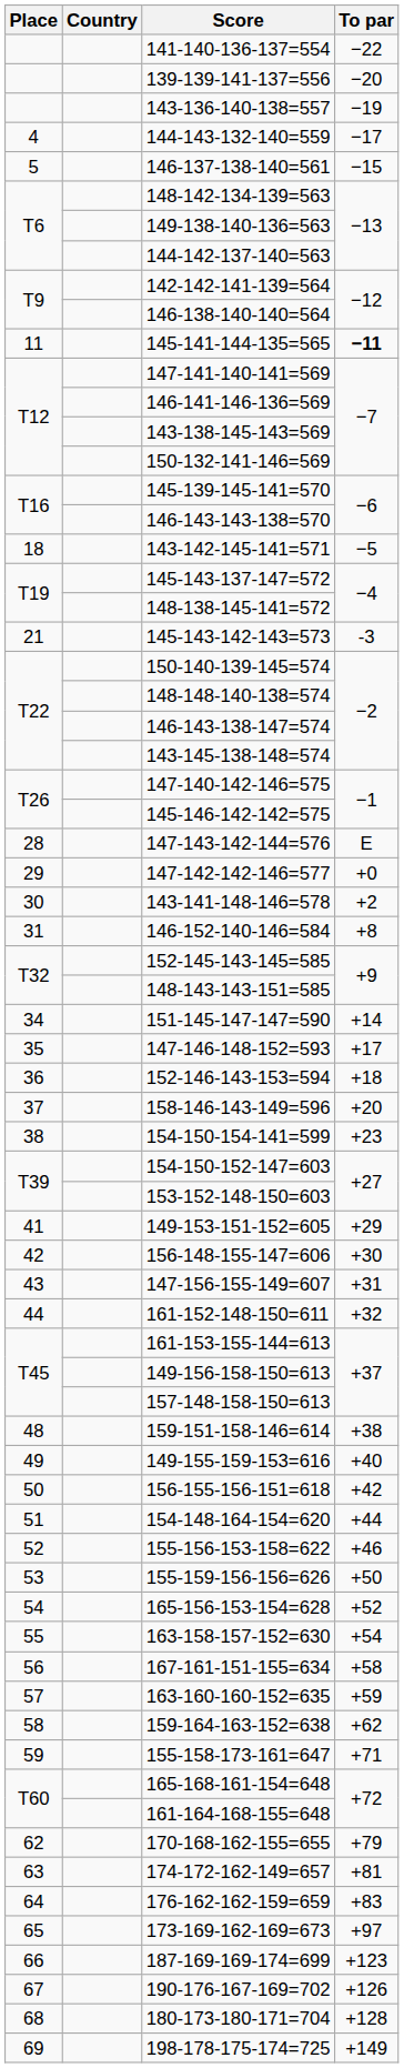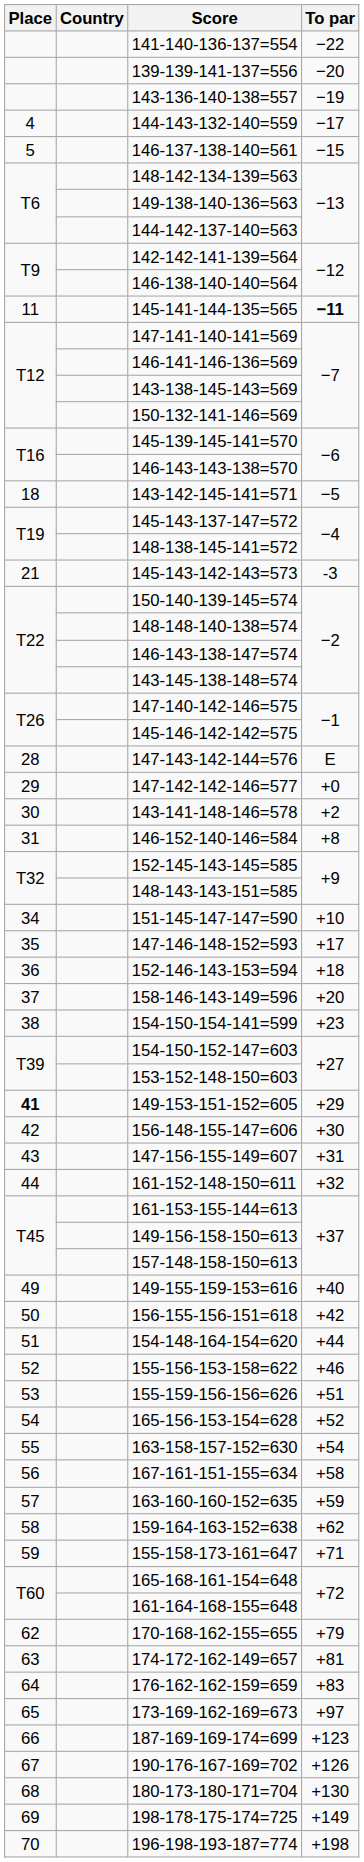 <table class="wikitable" style="font-size:95%;">
 <tr>
 <th>Place</th>
 <th>Country</th>
 <th>Score</th>
 <th>To par</th>
 </tr>
 <tr>
 <td align=center></td>
 <td></td>
 <td>141-140-136-137=554</td>
 <td align=center>−22</td>
 </tr>
 <tr>
 <td align=center></td>
 <td></td>
 <td>139-139-141-137=556</td>
 <td align=center>−20</td>
 </tr>
 <tr>
 <td align=center></td>
 <td></td>
 <td>143-136-140-138=557</td>
 <td align=center>−19</td>
 </tr>
 <tr>
 <td align=center>4</td>
 <td></td>
 <td>144-143-132-140=559</td>
 <td align=center>−17</td>
 </tr>
 <tr>
 <td align=center>5</td>
 <td></td>
 <td>146-137-138-140=561</td>
 <td align=center>−15</td>
 </tr>
 <tr>
 <td align=center rowspan=3>T6</td>
 <td></td>
 <td>148-142-134-139=563</td>
 <td align=center rowspan=3>−13</td>
 </tr>
 <tr>
 <td></td>
 <td>149-138-140-136=563</td>
 </tr>
 <tr>
 <td></td>
 <td>144-142-137-140=563</td>
 </tr>
 <tr>
 <td align=center rowspan=2>T9</td>
 <td></td>
 <td>142-142-141-139=564</td>
 <td align=center rowspan=2>−12</td>
 </tr>
 <tr>
 <td></td>
 <td>146-138-140-140=564</td>
 </tr>
 <tr>
 <td align=center>11</td>
 <td></td>
 <td>145-141-144-135=565</td>
 <td align=center><strong>−11</strong></td>
 </tr>
 <tr>
 <td align=center rowspan=4>T12</td>
 <td></td>
 <td>147-141-140-141=569</td>
 <td align=center rowspan=4>−7</td>
 </tr>
 <tr>
 <td></td>
 <td>146-141-146-136=569</td>
 </tr>
 <tr>
 <td></td>
 <td>143-138-145-143=569</td>
 </tr>
 <tr>
 <td></td>
 <td>150-132-141-146=569</td>
 </tr>
 <tr>
 <td align=center rowspan=2>T16</td>
 <td></td>
 <td>145-139-145-141=570</td>
 <td align=center rowspan=2>−6</td>
 </tr>
 <tr>
 <td></td>
 <td>146-143-143-138=570</td>
 </tr>
 <tr>
 <td align=center>18</td>
 <td></td>
 <td>143-142-145-141=571</td>
 <td align=center>−5</td>
 </tr>
 <tr>
 <td align=center rowspan=2>T19</td>
 <td></td>
 <td>145-143-137-147=572</td>
 <td align=center rowspan=2>−4</td>
 </tr>
 <tr>
 <td></td>
 <td>148-138-145-141=572</td>
 </tr>
 <tr>
 <td align=center>21</td>
 <td></td>
 <td>145-143-142-143=573</td>
 <td align=center>-3</td>
 </tr>
 <tr>
 <td align=center rowspan=4>T22</td>
 <td></td>
 <td>150-140-139-145=574</td>
 <td align=center rowspan=4>−2</td>
 </tr>
 <tr>
 <td></td>
 <td>148-148-140-138=574</td>
 </tr>
 <tr>
 <td></td>
 <td>146-143-138-147=574</td>
 </tr>
 <tr>
 <td></td>
 <td>143-145-138-148=574</td>
 </tr>
 <tr>
 <td align=center rowspan=2>T26</td>
 <td></td>
 <td>147-140-142-146=575</td>
 <td align=center rowspan=2>−1</td>
 </tr>
 <tr>
 <td></td>
 <td>145-146-142-142=575</td>
 </tr>
 <tr>
 <td align=center>28</td>
 <td></td>
 <td>147-143-142-144=576</td>
 <td align=center>E</td>
 </tr>
 <tr>
 <td align=center>29</td>
 <td></td>
 <td>147-142-142-146=577</td>
 <td align=center>+0</td>
 </tr>
 <tr>
 <td align=center>30</td>
 <td></td>
 <td>143-141-148-146=578</td>
 <td align=center>+2</td>
 </tr>
 <tr>
 <td align=center>31</td>
 <td></td>
 <td>146-152-140-146=584</td>
 <td align=center>+8</td>
 </tr>
 <tr>
 <td align=center rowspan=2>T32</td>
 <td></td>
 <td>152-145-143-145=585</td>
 <td align=center rowspan=2>+9</td>
 </tr>
 <tr>
 <td></td>
 <td>148-143-143-151=585</td>
 </tr>
 <tr>
 <td align=center>34</td>
 <td></td>
 <td>151-145-147-147=590</td>
-<td align=center>+14</td>
+<td align=center>+10</td>
 </tr>
 <tr>
 <td align=center>35</td>
 <td></td>
 <td>147-146-148-152=593</td>
 <td align=center>+17</td>
 </tr>
 <tr>
 <td align=center>36</td>
 <td></td>
 <td>152-146-143-153=594</td>
 <td align=center>+18</td>
 </tr>
 <tr>
 <td align=center>37</td>
 <td></td>
 <td>158-146-143-149=596</td>
 <td align=center>+20</td>
 </tr>
 <tr>
 <td align=center>38</td>
 <td></td>
 <td>154-150-154-141=599</td>
 <td align=center>+23</td>
 </tr>
 <tr>
 <td align=center rowspan=2>T39</td>
 <td></td>
 <td>154-150-152-147=603</td>
 <td align=center rowspan=2>+27</td>
 </tr>
 <tr>
 <td></td>
 <td>153-152-148-150=603</td>
 </tr>
 <tr>
-<td align=center>41</td>
+<td align=center><strong>41</strong></td>
 <td></td>
 <td>149-153-151-152=605</td>
 <td align=center>+29</td>
 </tr>
 <tr>
 <td align=center>42</td>
 <td></td>
 <td>156-148-155-147=606</td>
 <td align=center>+30</td>
 </tr>
 <tr>
 <td align=center>43</td>
 <td></td>
 <td>147-156-155-149=607</td>
 <td align=center>+31</td>
 </tr>
 <tr>
 <td align=center>44</td>
 <td></td>
 <td>161-152-148-150=611</td>
 <td align=center>+32</td>
 </tr>
 <tr>
 <td align=center rowspan=3>T45</td>
 <td></td>
 <td>161-153-155-144=613</td>
 <td align=center rowspan=3>+37</td>
 </tr>
 <tr>
 <td></td>
 <td>149-156-158-150=613</td>
 </tr>
 <tr>
 <td></td>
 <td>157-148-158-150=613</td>
 </tr>
 <tr>
-<td align=center>48</td>
-<td></td>
-<td>159-151-158-146=614</td>
-<td align=center>+38</td>
-</tr>
-<tr>
 <td align=center>49</td>
 <td></td>
 <td>149-155-159-153=616</td>
 <td align=center>+40</td>
 </tr>
 <tr>
 <td align=center>50</td>
 <td></td>
 <td>156-155-156-151=618</td>
 <td align=center>+42</td>
 </tr>
 <tr>
 <td align=center>51</td>
 <td></td>
 <td>154-148-164-154=620</td>
 <td align=center>+44</td>
 </tr>
 <tr>
 <td align=center>52</td>
 <td></td>
 <td>155-156-153-158=622</td>
 <td align=center>+46</td>
 </tr>
 <tr>
 <td align=center>53</td>
 <td></td>
 <td>155-159-156-156=626</td>
-<td align=center>+50</td>
+<td align=center>+51</td>
 </tr>
 <tr>
 <td align=center>54</td>
 <td></td>
 <td>165-156-153-154=628</td>
 <td align=center>+52</td>
 </tr>
 <tr>
 <td align=center>55</td>
 <td></td>
 <td>163-158-157-152=630</td>
 <td align=center>+54</td>
 </tr>
 <tr>
 <td align=center>56</td>
 <td></td>
 <td>167-161-151-155=634</td>
 <td align=center>+58</td>
 </tr>
 <tr>
 <td align=center>57</td>
 <td></td>
 <td>163-160-160-152=635</td>
 <td align=center>+59</td>
 </tr>
 <tr>
 <td align=center>58</td>
 <td></td>
 <td>159-164-163-152=638</td>
 <td align=center>+62</td>
 </tr>
 <tr>
 <td align=center>59</td>
 <td></td>
 <td>155-158-173-161=647</td>
 <td align=center>+71</td>
 </tr>
 <tr>
 <td align=center rowspan=2>T60</td>
 <td></td>
 <td>165-168-161-154=648</td>
 <td align=center rowspan=2>+72</td>
 </tr>
 <tr>
 <td></td>
 <td>161-164-168-155=648</td>
 </tr>
 <tr>
 <td align=center>62</td>
 <td></td>
 <td>170-168-162-155=655</td>
 <td align=center>+79</td>
 </tr>
 <tr>
 <td align=center>63</td>
 <td></td>
 <td>174-172-162-149=657</td>
 <td align=center>+81</td>
 </tr>
 <tr>
 <td align=center>64</td>
 <td></td>
 <td>176-162-162-159=659</td>
 <td align=center>+83</td>
 </tr>
 <tr>
 <td align=center>65</td>
 <td></td>
 <td>173-169-162-169=673</td>
 <td align=center>+97</td>
 </tr>
 <tr>
 <td align=center>66</td>
 <td></td>
 <td>187-169-169-174=699</td>
 <td align=center>+123</td>
 </tr>
 <tr>
 <td align=center>67</td>
 <td></td>
 <td>190-176-167-169=702</td>
 <td align=center>+126</td>
 </tr>
 <tr>
 <td align=center>68</td>
 <td></td>
 <td>180-173-180-171=704</td>
-<td align=center>+128</td>
+<td align=center>+130</td>
 </tr>
 <tr>
 <td align=center>69</td>
 <td></td>
 <td>198-178-175-174=725</td>
 <td align=center>+149</td>
 </tr>
+<tr>
+<td align=center>70</td>
+<td></td>
+<td>196-198-193-187=774</td>
+<td align=center>+198</td>
+</tr>
 </table>
